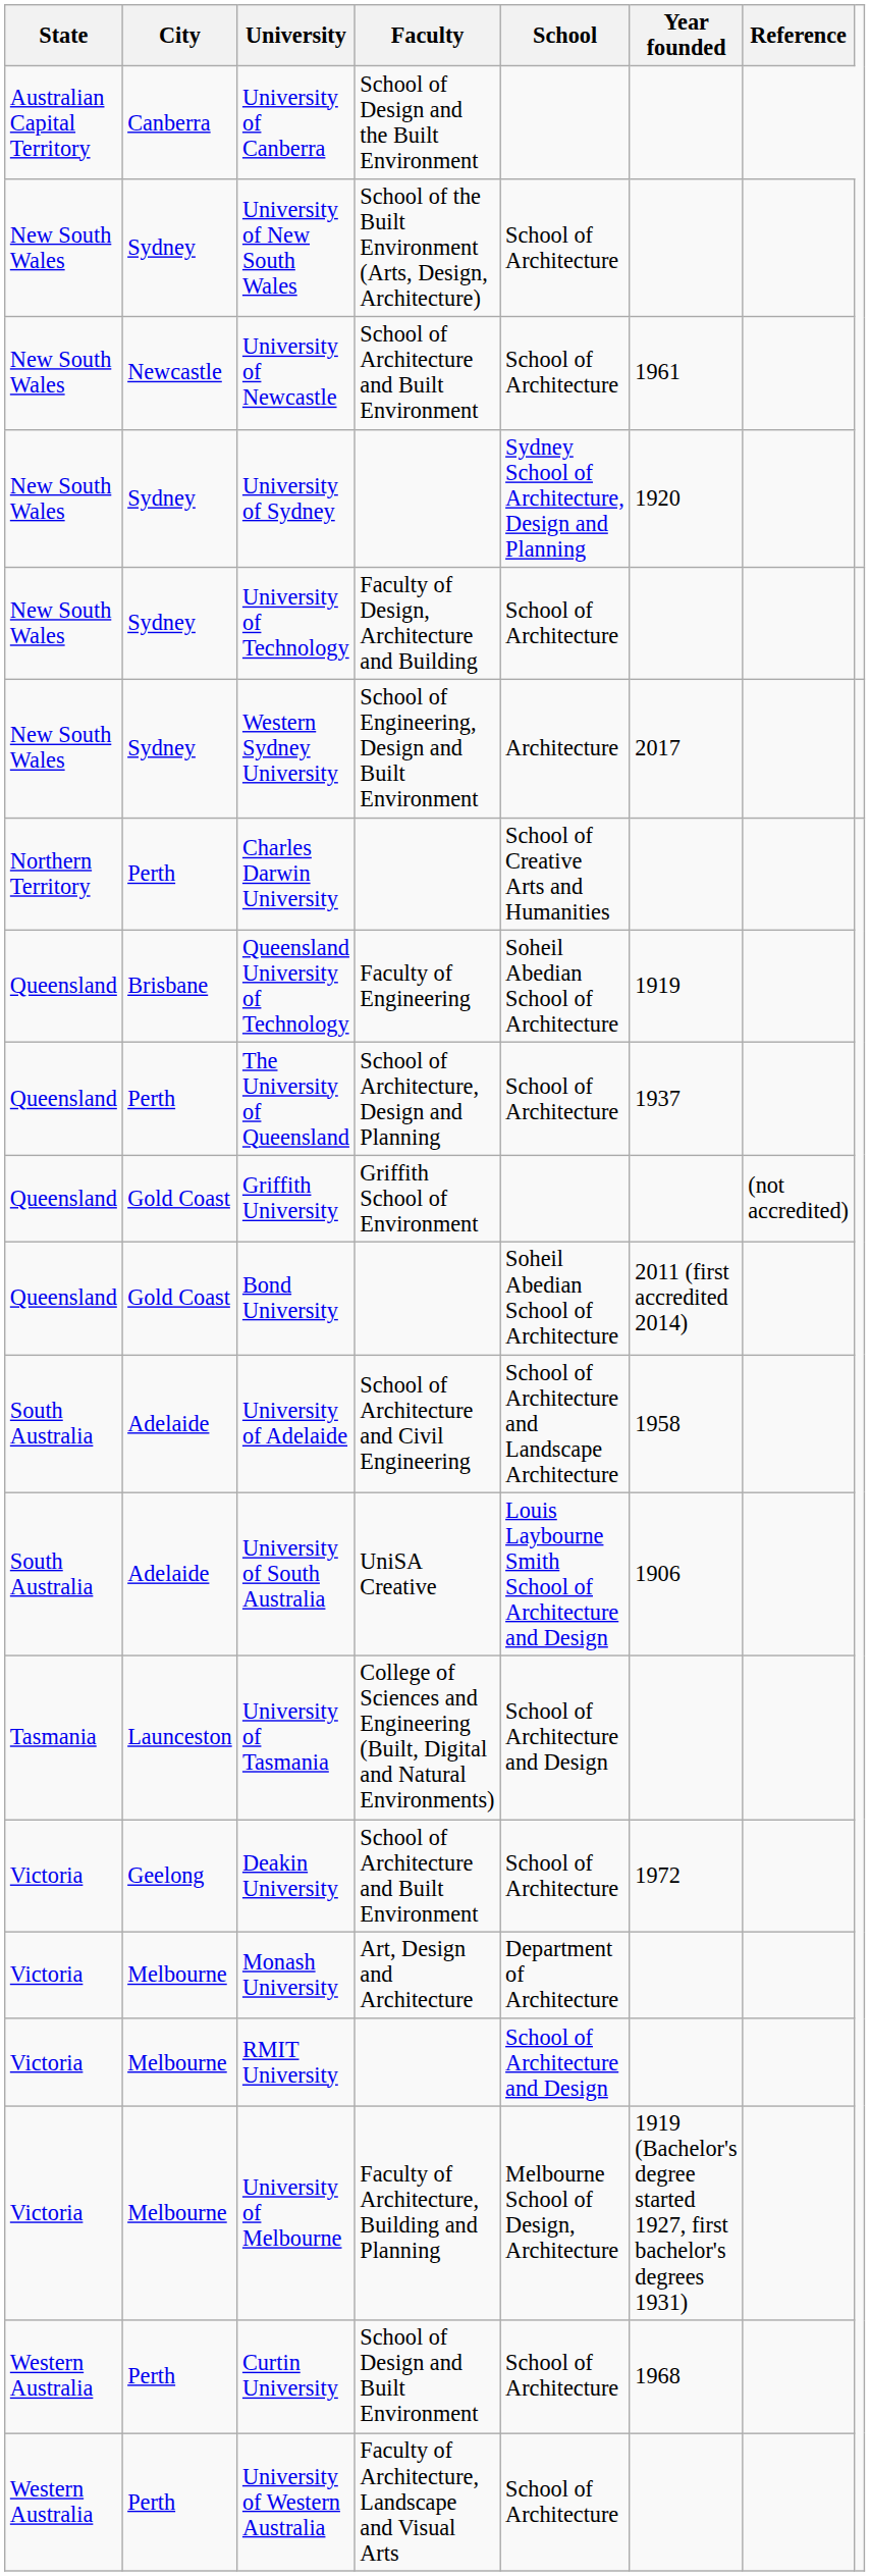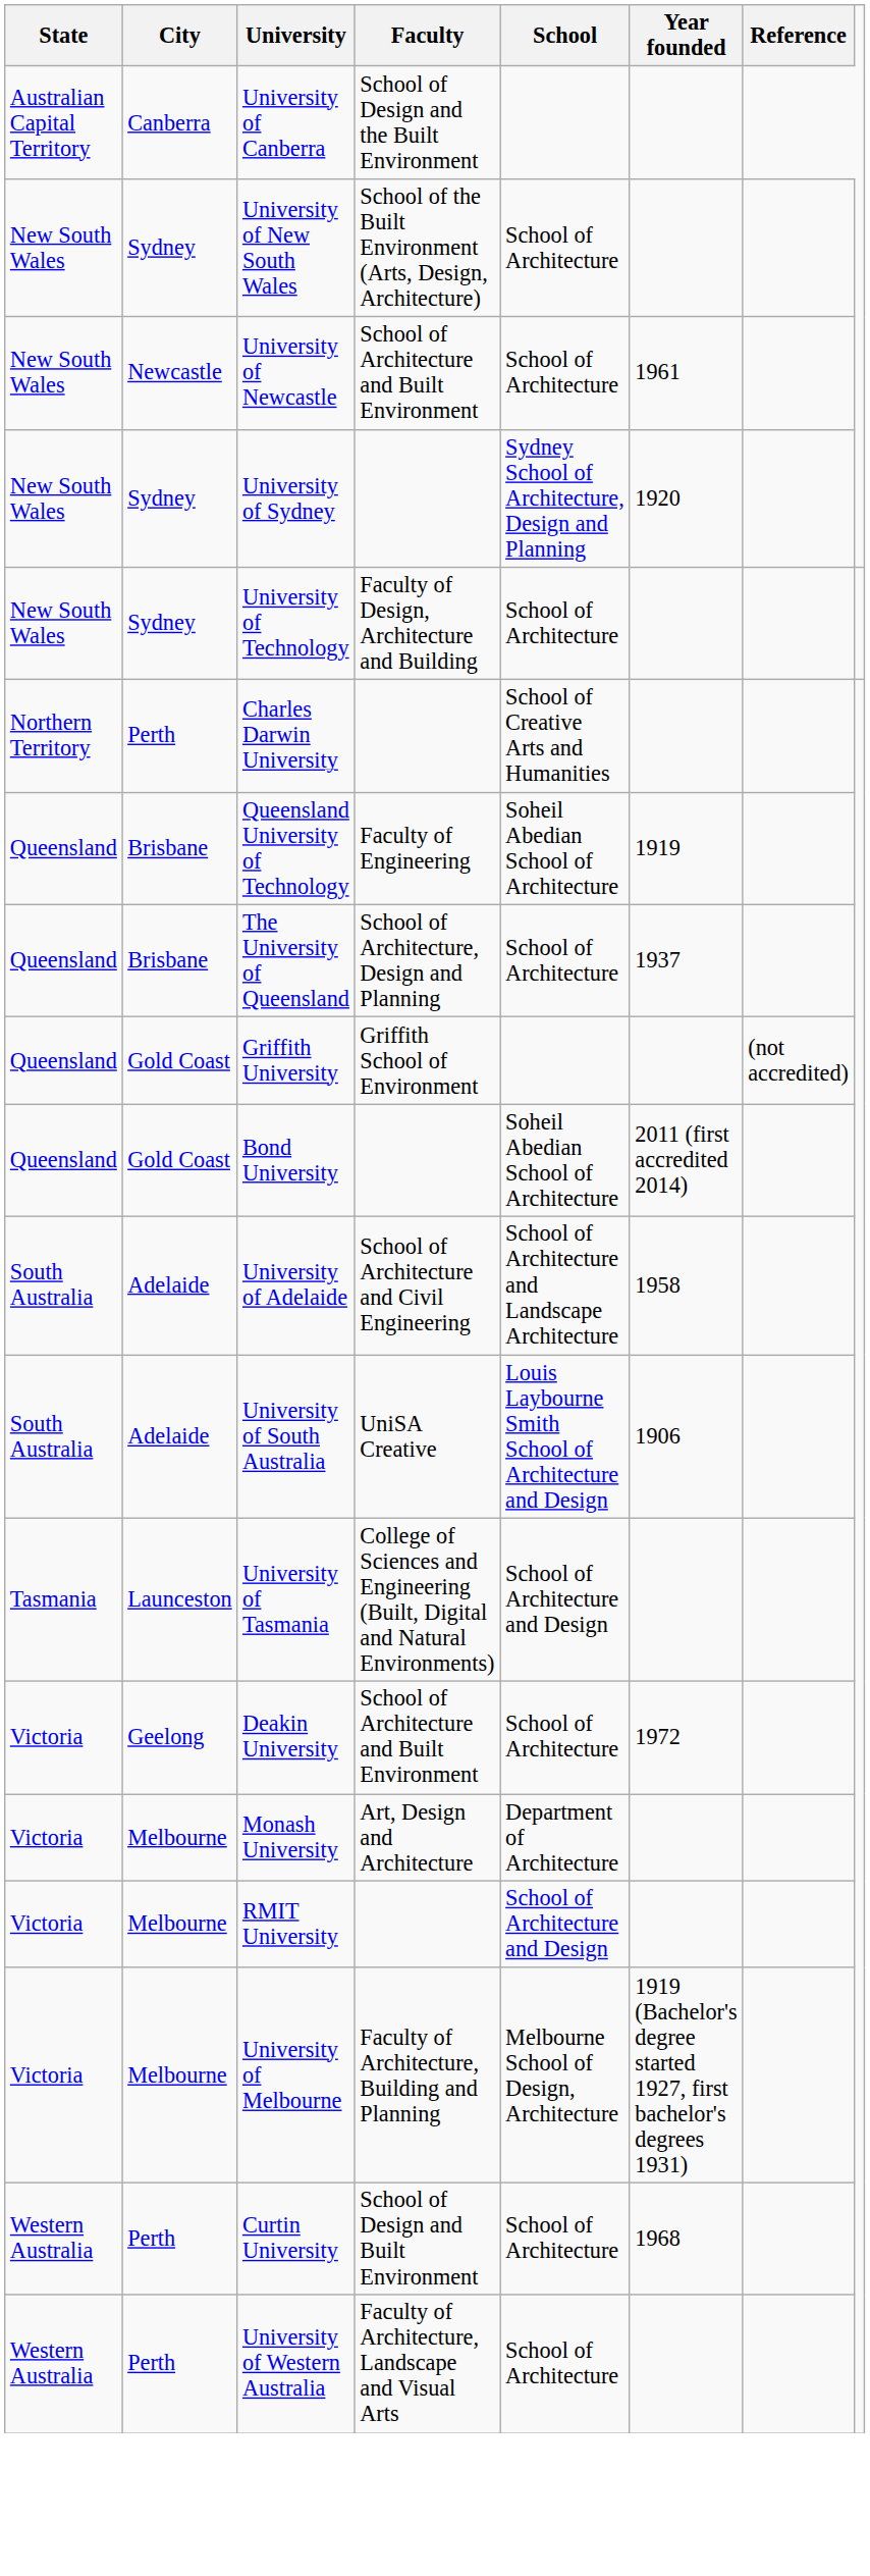 <table class="wikitable sortable">
 <tr>
 <th>State</th>
 <th>City</th>
 <th>University</th>
 <th>Faculty</th>
 <th>School</th>
 <th>Year founded</th>
 <th>Reference</th>
 </tr>
 <tr>
 <td><a href='#'>Australian Capital Territory</a></td>
 <td><a href='#'>Canberra</a></td>
 <td><a href='#'>University of Canberra</a></td>
 <td>School of Design and the Built Environment</td>
 <td></td>
 <td></td>
 </tr>
 <tr>
 <td><a href='#'>New South Wales</a></td>
 <td><a href='#'>Sydney</a></td>
 <td><a href='#'>University of New South Wales</a></td>
 <td>School of the Built Environment (Arts, Design, Architecture)</td>
 <td>School of Architecture</td>
 <td></td>
 <td></td>
 </tr>
 <tr>
 <td><a href='#'>New South Wales</a></td>
 <td><a href='#'>Newcastle</a></td>
 <td><a href='#'>University of Newcastle</a></td>
 <td>School of Architecture and Built Environment</td>
 <td>School of Architecture</td>
 <td>1961</td>
 <td></td>
 </tr>
 <tr>
 <td><a href='#'>New South Wales</a></td>
 <td><a href='#'>Sydney</a></td>
 <td><a href='#'>University of Sydney</a></td>
 <td></td>
 <td><a href='#'>Sydney School of Architecture, Design and Planning</a></td>
 <td>1920</td>
 <td></td>
 </tr>
 <tr>
 <td><a href='#'>New South Wales</a></td>
 <td><a href='#'>Sydney</a></td>
 <td><a href='#'>University of Technology</a></td>
 <td>Faculty of Design, Architecture and Building</td>
 <td>School of Architecture</td>
 <td></td>
 <td></td>
 <td></td>
 </tr>
 <tr>
-<td><a href='#'>New South Wales</a></td>
-<td><a href='#'>Sydney</a></td>
-<td><a href='#'>Western Sydney University</a></td>
-<td>School of Engineering, Design and Built Environment</td>
-<td>Architecture</td>
-<td>2017</td>
-<td></td>
-<td></td>
-</tr>
-<tr>
 <td><a href='#'>Northern Territory</a></td>
 <td><a href='#'>Perth</a></td>
 <td><a href='#'>Charles Darwin University</a></td>
 <td></td>
 <td>School of Creative Arts and Humanities</td>
 <td></td>
 <td></td>
 </tr>
 <tr>
 <td><a href='#'>Queensland</a></td>
 <td><a href='#'>Brisbane</a></td>
 <td><a href='#'>Queensland University of Technology</a></td>
 <td>Faculty of Engineering</td>
 <td>Soheil Abedian School of Architecture</td>
 <td>1919</td>
 <td></td>
 </tr>
 <tr>
 <td><a href='#'>Queensland</a></td>
-<td><a href='#'>Perth</a></td>
+<td><a href='#'>Brisbane</a></td>
 <td><a href='#'>The University of Queensland</a></td>
 <td>School of Architecture, Design and Planning</td>
 <td>School of Architecture</td>
 <td>1937</td>
 <td></td>
 </tr>
 <tr>
 <td><a href='#'>Queensland</a></td>
 <td><a href='#'>Gold Coast</a></td>
 <td><a href='#'>Griffith University</a></td>
 <td>Griffith School of Environment</td>
 <td></td>
 <td></td>
 <td>(not accredited)</td>
 </tr>
 <tr>
 <td><a href='#'>Queensland</a></td>
 <td><a href='#'>Gold Coast</a></td>
 <td><a href='#'>Bond University</a></td>
 <td></td>
 <td>Soheil Abedian School of Architecture</td>
 <td>2011 (first accredited 2014)</td>
 <td></td>
 </tr>
 <tr>
 <td><a href='#'>South Australia</a></td>
 <td><a href='#'>Adelaide</a></td>
 <td><a href='#'>University of Adelaide</a></td>
 <td>School of Architecture and Civil Engineering</td>
 <td>School of Architecture and Landscape Architecture</td>
 <td>1958</td>
 <td></td>
 </tr>
 <tr>
 <td><a href='#'>South Australia</a></td>
 <td><a href='#'>Adelaide</a></td>
 <td><a href='#'>University of South Australia</a></td>
 <td>UniSA Creative</td>
 <td><a href='#'>Louis Laybourne Smith School of Architecture and Design</a></td>
 <td>1906</td>
 <td></td>
 </tr>
 <tr>
 <td><a href='#'>Tasmania</a></td>
 <td><a href='#'>Launceston</a></td>
 <td><a href='#'>University of Tasmania</a></td>
 <td>College of Sciences and Engineering (Built, Digital and Natural Environments)</td>
 <td>School of Architecture and Design</td>
 <td></td>
 <td></td>
 </tr>
 <tr>
 <td><a href='#'>Victoria</a></td>
 <td><a href='#'>Geelong</a></td>
 <td><a href='#'>Deakin University</a></td>
 <td>School of Architecture and Built Environment</td>
 <td>School of Architecture</td>
 <td>1972</td>
 <td></td>
 </tr>
 <tr>
 <td><a href='#'>Victoria</a></td>
 <td><a href='#'>Melbourne</a></td>
 <td><a href='#'>Monash University</a></td>
 <td>Art, Design and Architecture</td>
 <td>Department of Architecture</td>
 <td></td>
 <td></td>
 </tr>
 <tr>
 <td><a href='#'>Victoria</a></td>
 <td><a href='#'>Melbourne</a></td>
 <td><a href='#'>RMIT University</a></td>
 <td></td>
 <td><a href='#'>School of Architecture and Design</a></td>
 <td></td>
 <td></td>
 </tr>
 <tr>
 <td><a href='#'>Victoria</a></td>
 <td><a href='#'>Melbourne</a></td>
 <td><a href='#'>University of Melbourne</a></td>
 <td>Faculty of Architecture, Building and Planning</td>
 <td>Melbourne School of Design, Architecture</td>
 <td>1919 (Bachelor's degree started 1927, first bachelor's degrees 1931)</td>
 <td></td>
 </tr>
 <tr>
 <td><a href='#'>Western Australia</a></td>
 <td><a href='#'>Perth</a></td>
 <td><a href='#'>Curtin University</a></td>
 <td>School of Design and Built Environment</td>
 <td>School of Architecture</td>
 <td>1968</td>
 <td></td>
 </tr>
 <tr>
 <td><a href='#'>Western Australia</a></td>
 <td><a href='#'>Perth</a></td>
 <td><a href='#'>University of Western Australia</a></td>
 <td>Faculty of Architecture, Landscape and Visual Arts</td>
 <td>School of Architecture</td>
 <td></td>
 <td></td>
 </tr>
 </table>
